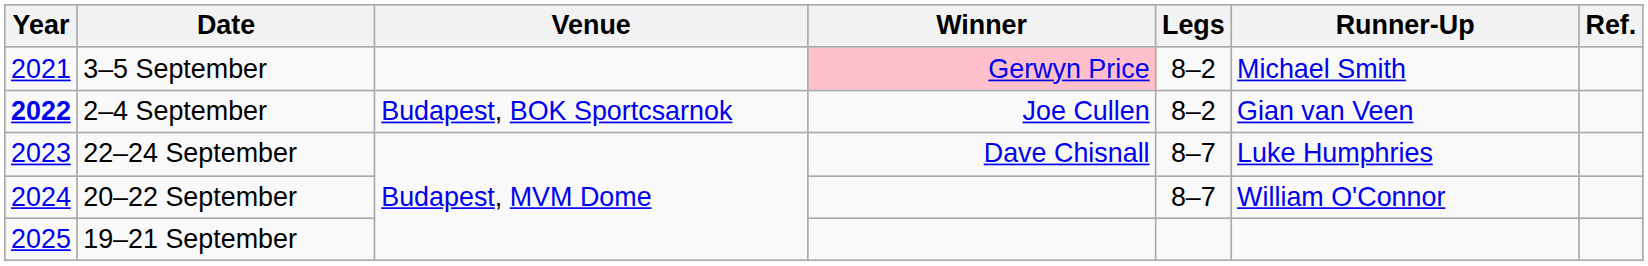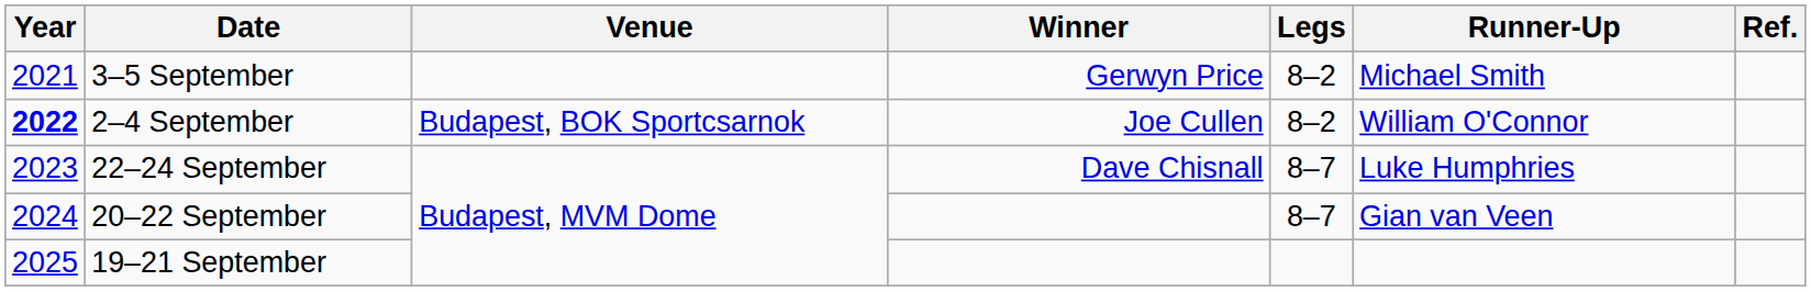 <table class="wikitable">
 <tr>
 <th>Year</th>
 <th style=width:170px>Date</th>
 <th style=width:250px>Venue</th>
 <th style=width:200px>Winner</th>
 <th>Legs</th>
 <th style=width:200px>Runner-Up</th>
 <th>Ref.</th>
 </tr>
 <tr>
 <td align=center><a href='#'>2021</a></td>
 <td align=left>3–5 September</td>
 <td></td>
-<td align=right style="background: pink;"><a href='#'>Gerwyn Price</a> </td>
+<td align=right><a href='#'>Gerwyn Price</a> </td>
 <td align=center>8–2</td>
 <td> <a href='#'>Michael Smith</a></td>
 <td align="center"></td>
 </tr>
 <tr>
 <td align=center><strong><a href='#'>2022</a></strong></td>
 <td align=left>2–4 September</td>
 <td> <a href='#'>Budapest</a>, <a href='#'>BOK Sportcsarnok</a></td>
 <td align=right><a href='#'>Joe Cullen</a> </td>
 <td align=center>8–2</td>
-<td> <a href='#'>Gian van Veen</a></td>
+<td> <a href='#'>William O'Connor</a></td>
 <td align="center"></td>
 </tr>
 <tr>
 <td align=center><a href='#'>2023</a></td>
 <td align=left>22–24 September</td>
 <td rowspan=3> <a href='#'>Budapest</a>, <a href='#'>MVM Dome</a></td>
 <td align="right"><a href='#'>Dave Chisnall</a> </td>
 <td align=center>8–7</td>
 <td> <a href='#'>Luke Humphries</a></td>
 <td align="center"></td>
 </tr>
 <tr>
 <td align=center><a href='#'>2024</a></td>
 <td align=left>20–22 September</td>
 <td align="right"></td>
 <td align=center>8–7</td>
-<td> <a href='#'>William O'Connor</a></td>
+<td> <a href='#'>Gian van Veen</a></td>
 <td align="center"></td>
 </tr>
 <tr>
 <td align=center><a href='#'>2025</a></td>
 <td align=left>19–21 September</td>
 <td align="right"></td>
 <td align=center></td>
 <td></td>
 <td align="center"></td>
 </tr>
 </table>
